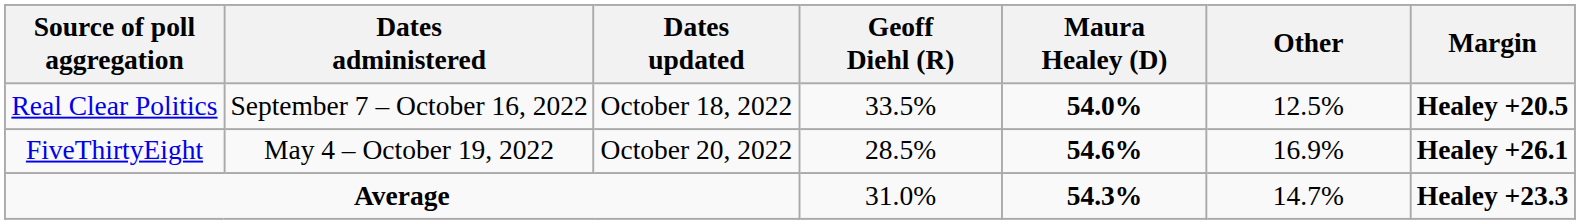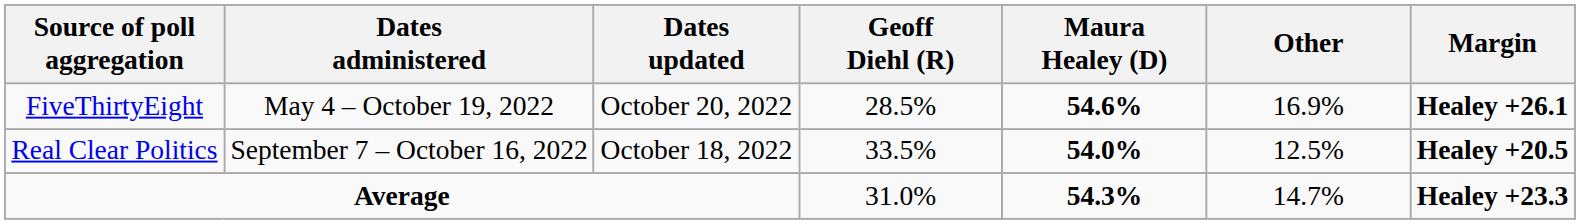 <table class="wikitable sortable" style="text-align:center;font-size:90%;line-height:17px">
 <tr>
 <th>Source of poll<br>aggregation</th>
 <th>Dates<br>administered</th>
 <th>Dates<br>updated</th>
 <th style="width:100px;">Geoff<br>Diehl (R)</th>
 <th style="width:100px;">Maura<br>Healey (D)</th>
 <th style="width:100px;">Other<br></th>
 <th>Margin</th>
 </tr>
 <tr>
+<td><a href='#'>FiveThirtyEight</a></td>
+<td>May 4 – October 19, 2022</td>
+<td>October 20, 2022</td>
+<td>28.5%</td>
+<td><strong>54.6%</strong></td>
+<td>16.9%</td>
+<td><strong>Healey +26.1</strong></td>
+</tr>
+<tr>
 <td><a href='#'>Real Clear Politics</a></td>
 <td>September 7 – October 16, 2022</td>
 <td>October 18, 2022</td>
 <td>33.5%</td>
 <td><strong>54.0%</strong></td>
 <td>12.5%</td>
 <td><strong>Healey +20.5</strong></td>
 </tr>
 <tr>
-<td><a href='#'>FiveThirtyEight</a></td>
-<td>May 4 – October 19, 2022</td>
-<td>October 20, 2022</td>
-<td>28.5%</td>
-<td><strong>54.6%</strong></td>
-<td>16.9%</td>
-<td><strong>Healey +26.1</strong></td>
-</tr>
-<tr>
 <td colspan="3"><strong>Average</strong></td>
 <td>31.0%</td>
 <td><strong>54.3%</strong></td>
 <td>14.7%</td>
 <td><strong>Healey +23.3</strong></td>
 </tr>
 </table>
